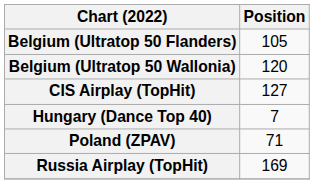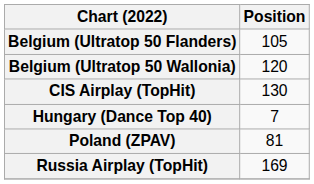 <table class="wikitable sortable plainrowheaders" style="text-align:center">
 <tr>
 <th scope="col">Chart (2022)</th>
 <th scope="col">Position</th>
 </tr>
 <tr>
 <th scope="row">Belgium (Ultratop 50 Flanders)</th>
 <td>105</td>
 </tr>
 <tr>
 <th scope="row">Belgium (Ultratop 50 Wallonia)</th>
 <td>120</td>
 </tr>
 <tr>
 <th scope="row">CIS Airplay (TopHit)</th>
-<td>127</td>
+<td>130</td>
 </tr>
 <tr>
 <th scope="row">Hungary (Dance Top 40)</th>
 <td>7</td>
 </tr>
 <tr>
 <th scope="row">Poland (ZPAV)</th>
-<td>71</td>
+<td>81</td>
 </tr>
 <tr>
 <th scope="row">Russia Airplay (TopHit)</th>
 <td>169</td>
 </tr>
 <tr>
 </tr>
 </table>
